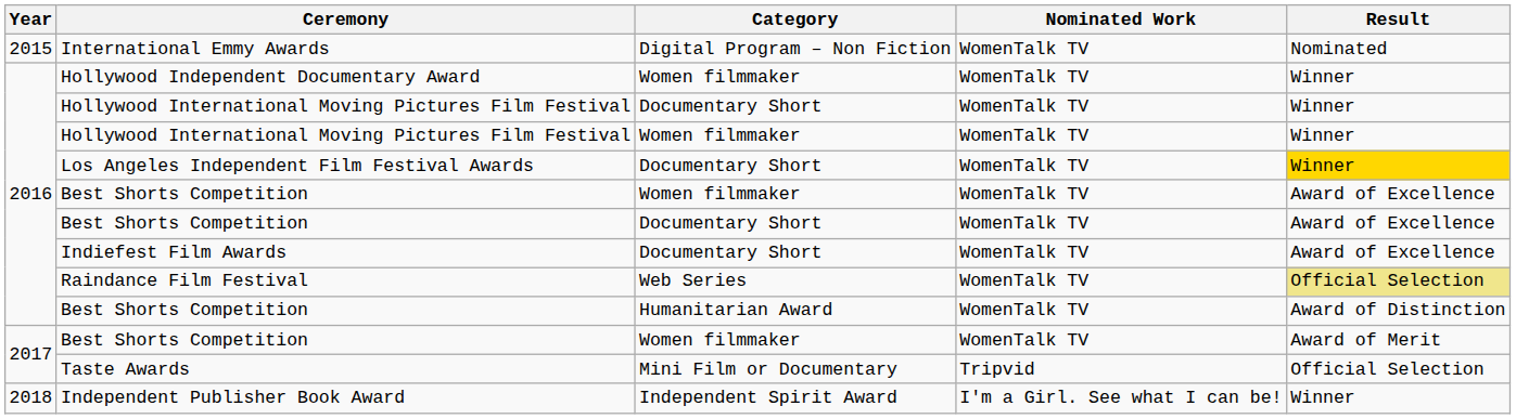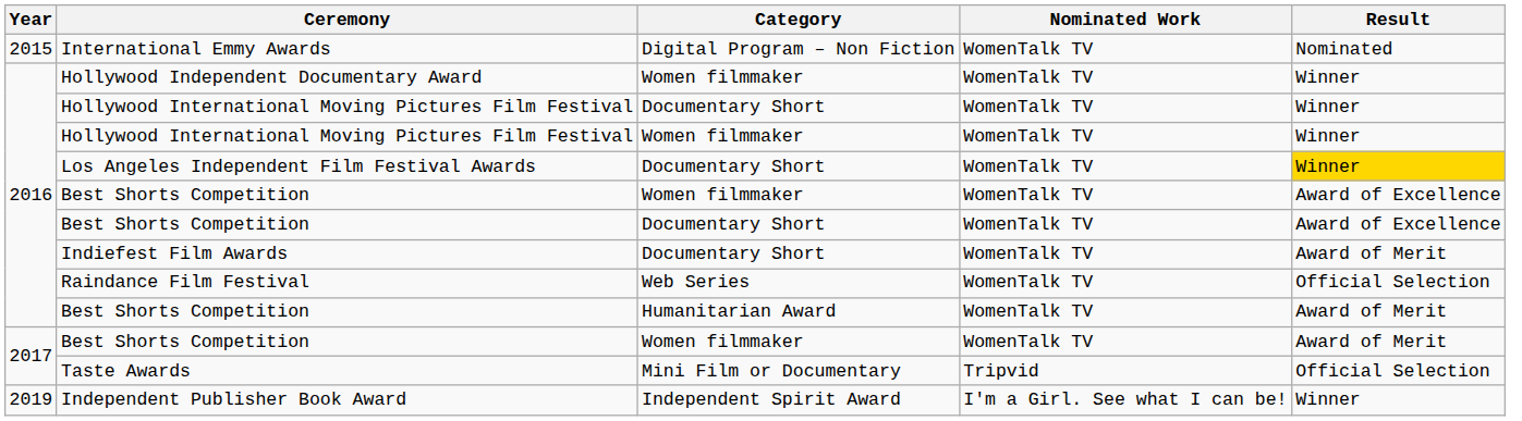 <table class="wikitable">
 <tr>
 <th>Year</th>
 <th>Ceremony</th>
 <th>Category</th>
 <th>Nominated Work</th>
 <th>Result</th>
 </tr>
 <tr>
 <td>2015</td>
 <td>International Emmy Awards</td>
 <td>Digital Program – Non Fiction</td>
 <td>WomenTalk TV</td>
 <td>Nominated</td>
 </tr>
 <tr>
 <td rowspan="9">2016</td>
 <td>Hollywood Independent Documentary Award</td>
 <td>Women filmmaker</td>
 <td>WomenTalk TV</td>
 <td>Winner</td>
 </tr>
 <tr>
 <td>Hollywood International Moving Pictures Film Festival</td>
 <td>Documentary Short</td>
 <td>WomenTalk TV</td>
 <td>Winner</td>
 </tr>
 <tr>
 <td>Hollywood International Moving Pictures Film Festival</td>
 <td>Women filmmaker</td>
 <td>WomenTalk TV</td>
 <td>Winner</td>
 </tr>
 <tr>
 <td>Los Angeles Independent Film Festival Awards</td>
 <td>Documentary Short</td>
 <td>WomenTalk TV</td>
 <td style="background: gold;">Winner</td>
 </tr>
 <tr>
 <td>Best Shorts Competition</td>
 <td>Women filmmaker</td>
 <td>WomenTalk TV</td>
 <td>Award of Excellence</td>
 </tr>
 <tr>
 <td>Best Shorts Competition</td>
 <td>Documentary Short</td>
 <td>WomenTalk TV</td>
 <td>Award of Excellence</td>
 </tr>
 <tr>
 <td>Indiefest Film Awards</td>
 <td>Documentary Short</td>
 <td>WomenTalk TV</td>
-<td>Award of Excellence</td>
+<td>Award of Merit</td>
 </tr>
 <tr>
 <td>Raindance Film Festival</td>
 <td>Web Series</td>
 <td>WomenTalk TV</td>
-<td style="background: khaki;">Official Selection</td>
+<td>Official Selection</td>
 </tr>
 <tr>
 <td>Best Shorts Competition</td>
 <td>Humanitarian Award</td>
 <td>WomenTalk TV</td>
-<td>Award of Distinction</td>
+<td>Award of Merit</td>
 </tr>
 <tr>
 <td rowspan="2">2017</td>
 <td>Best Shorts Competition</td>
 <td>Women filmmaker</td>
 <td>WomenTalk TV</td>
 <td>Award of Merit</td>
 </tr>
 <tr>
 <td>Taste Awards</td>
 <td>Mini Film or Documentary</td>
 <td>Tripvid</td>
 <td>Official Selection</td>
 </tr>
 <tr>
-<td>2018</td>
+<td>2019</td>
 <td>Independent Publisher Book Award</td>
 <td>Independent Spirit Award</td>
 <td>I'm a Girl. See what I can be!</td>
 <td>Winner</td>
 </tr>
 </table>
